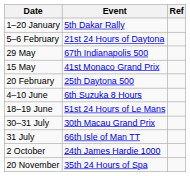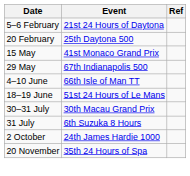 <table class="wikitable" style="font-size: 85%">
 <tr>
 <th>Date</th>
 <th>Event</th>
 <th>Ref</th>
 </tr>
 <tr>
-<td>1–20 January</td>
-<td><a href='#'>5th Dakar Rally</a></td>
+<td>5–6 February</td>
+<td><a href='#'>21st 24 Hours of Daytona</a></td>
 <td></td>
 </tr>
 <tr>
-<td>5–6 February</td>
-<td><a href='#'>21st 24 Hours of Daytona</a></td>
+<td>20 February</td>
+<td><a href='#'>25th Daytona 500</a></td>
+<td></td>
+</tr>
+<tr>
+<td>15 May</td>
+<td><a href='#'>41st Monaco Grand Prix</a></td>
 <td></td>
 </tr>
 <tr>
 <td>29 May</td>
 <td><a href='#'>67th Indianapolis 500</a></td>
 <td></td>
 </tr>
 <tr>
-<td>15 May</td>
-<td><a href='#'>41st Monaco Grand Prix</a></td>
-<td></td>
-</tr>
-<tr>
-<td>20 February</td>
-<td><a href='#'>25th Daytona 500</a></td>
-<td></td>
-</tr>
-<tr>
 <td>4–10 June</td>
-<td><a href='#'>6th Suzuka 8 Hours</a></td>
+<td><a href='#'>66th Isle of Man TT</a></td>
 <td></td>
 </tr>
 <tr>
 <td>18–19 June</td>
 <td><a href='#'>51st 24 Hours of Le Mans</a></td>
 <td></td>
 </tr>
 <tr>
 <td>30–31 July</td>
 <td><a href='#'>30th Macau Grand Prix</a></td>
 <td></td>
 </tr>
 <tr>
 <td>31 July</td>
-<td><a href='#'>66th Isle of Man TT</a></td>
+<td><a href='#'>6th Suzuka 8 Hours</a></td>
 <td></td>
 </tr>
 <tr>
 <td>2 October</td>
 <td><a href='#'>24th James Hardie 1000</a></td>
 <td></td>
 </tr>
 <tr>
 <td>20 November</td>
 <td><a href='#'>35th 24 Hours of Spa</a></td>
 <td></td>
 </tr>
 </table>
